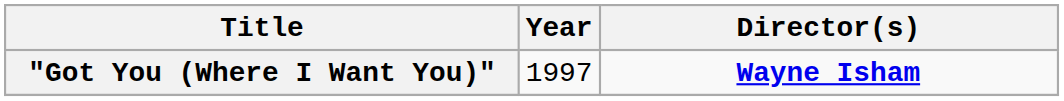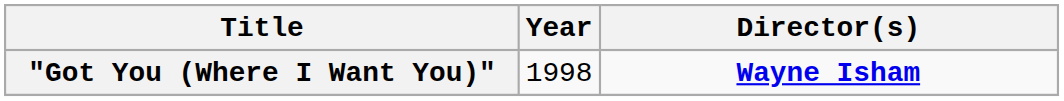 <table class="wikitable plainrowheaders" style="text-align:center;">
 <tr>
 <th scope="col" style="width:18em;">Title</th>
 <th scope="col">Year</th>
 <th scope="col" style="width:16em;">Director(s)</th>
 </tr>
 <tr>
 <th scope="row">"Got You (Where I Want You)"</th>
-<td>1997</td>
+<td>1998</td>
 <td><strong><a href='#'>Wayne Isham</a></strong></td>
 </tr>
 <tr>
 </tr>
 </table>
